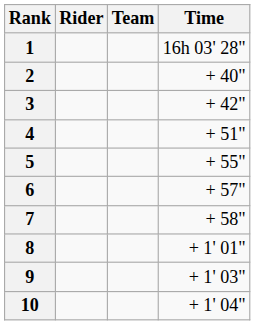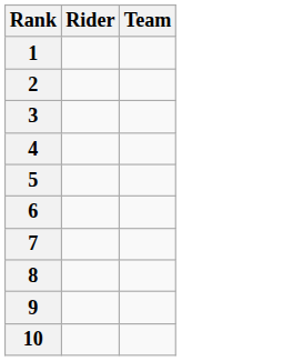 <table class="wikitable" margin-bottom:0;">
 <tr>
 <th scope="col">Rank</th>
 <th scope="col">Rider</th>
 <th scope="col">Team</th>
-<th scope="col">Time</th>
 </tr>
 <tr>
 <th scope="row">1</th>
 <td> </td>
 <td></td>
-<td style="text-align:right;">16h 03' 28"</td>
 </tr>
 <tr>
 <th scope="row">2</th>
 <td> </td>
 <td></td>
-<td style="text-align:right;">+ 40"</td>
 </tr>
 <tr>
 <th scope="row">3</th>
 <td></td>
 <td></td>
-<td style="text-align:right;">+ 42"</td>
 </tr>
 <tr>
 <th scope="row">4</th>
 <td></td>
 <td></td>
-<td style="text-align:right;">+ 51"</td>
 </tr>
 <tr>
 <th scope="row">5</th>
 <td></td>
 <td></td>
-<td style="text-align:right;">+ 55"</td>
 </tr>
 <tr>
 <th scope="row">6</th>
 <td> </td>
 <td></td>
-<td style="text-align:right;">+ 57"</td>
 </tr>
 <tr>
 <th scope="row">7</th>
 <td></td>
 <td></td>
-<td style="text-align:right;">+ 58"</td>
 </tr>
 <tr>
 <th scope="row">8</th>
 <td></td>
 <td></td>
-<td style="text-align:right;">+ 1' 01"</td>
 </tr>
 <tr>
 <th scope="row">9</th>
 <td></td>
 <td></td>
-<td style="text-align:right;">+ 1' 03"</td>
 </tr>
 <tr>
 <th scope="row">10</th>
 <td></td>
 <td></td>
-<td style="text-align:right;">+ 1' 04"</td>
 </tr>
 </table>
